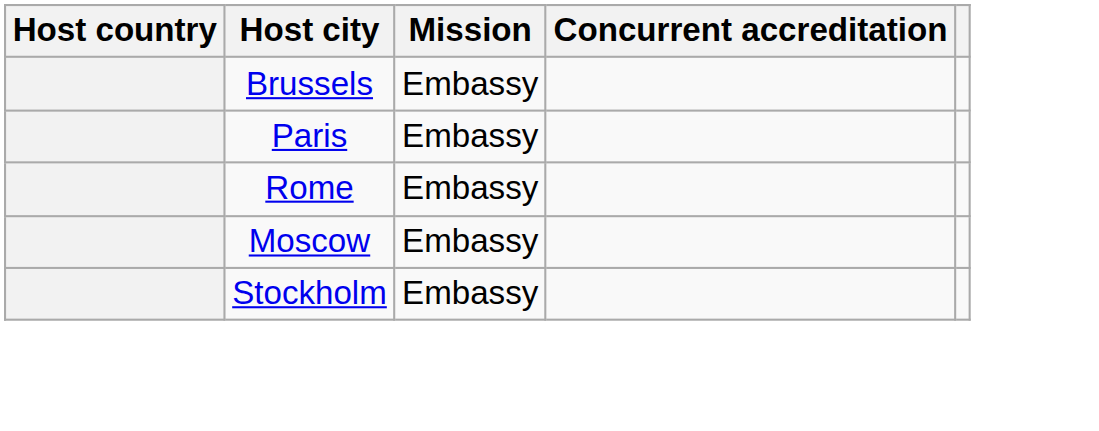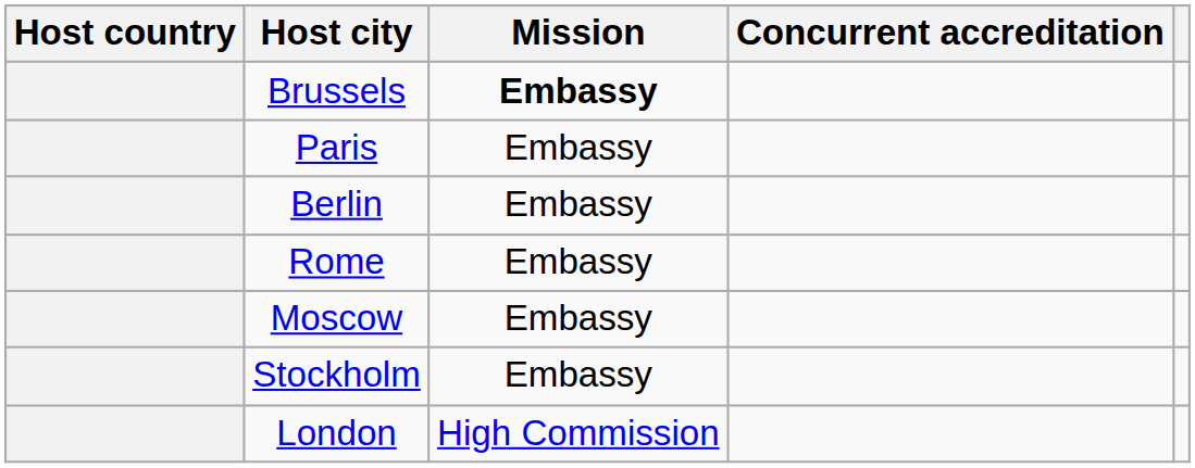 <table class="wikitable plainrowheaders" style="text-align:center;">
 <tr>
 <th scope="col">Host country</th>
 <th scope="col">Host city</th>
 <th scope="col">Mission</th>
 <th scope="col">Concurrent accreditation</th>
 <th scope="col"></th>
 </tr>
 <tr>
 <th scope="row"></th>
 <td><a href='#'>Brussels</a></td>
+<td><strong>Embassy</strong></td>
+<td></td>
+<td></td>
+</tr>
+<tr>
+<th scope="row"></th>
+<td><a href='#'>Paris</a></td>
 <td>Embassy</td>
 <td></td>
 <td></td>
 </tr>
 <tr>
 <th scope="row"></th>
-<td><a href='#'>Paris</a></td>
+<td><a href='#'>Berlin</a></td>
 <td>Embassy</td>
 <td></td>
 <td></td>
 </tr>
 <tr>
 <th scope="row"></th>
 <td><a href='#'>Rome</a></td>
 <td>Embassy</td>
 <td></td>
 <td></td>
 </tr>
 <tr>
 <th scope="row"></th>
 <td><a href='#'>Moscow</a></td>
 <td>Embassy</td>
 <td></td>
 <td></td>
 </tr>
 <tr>
 <th scope="row"></th>
 <td><a href='#'>Stockholm</a></td>
 <td>Embassy</td>
 <td></td>
 <td></td>
 </tr>
+<tr>
+<th scope="row"></th>
+<td><a href='#'>London</a></td>
+<td><a href='#'>High Commission</a></td>
+<td></td>
+<td></td>
+</tr>
 </table>
